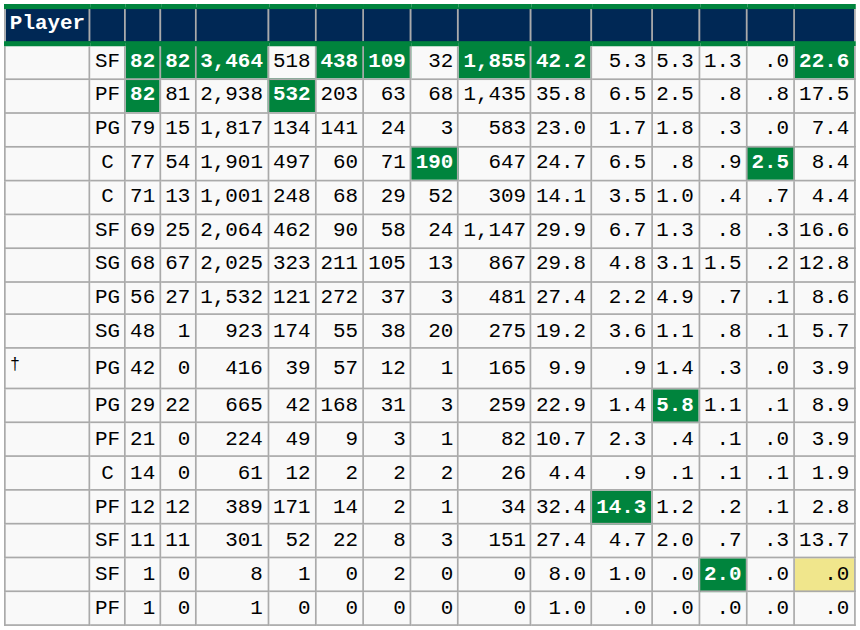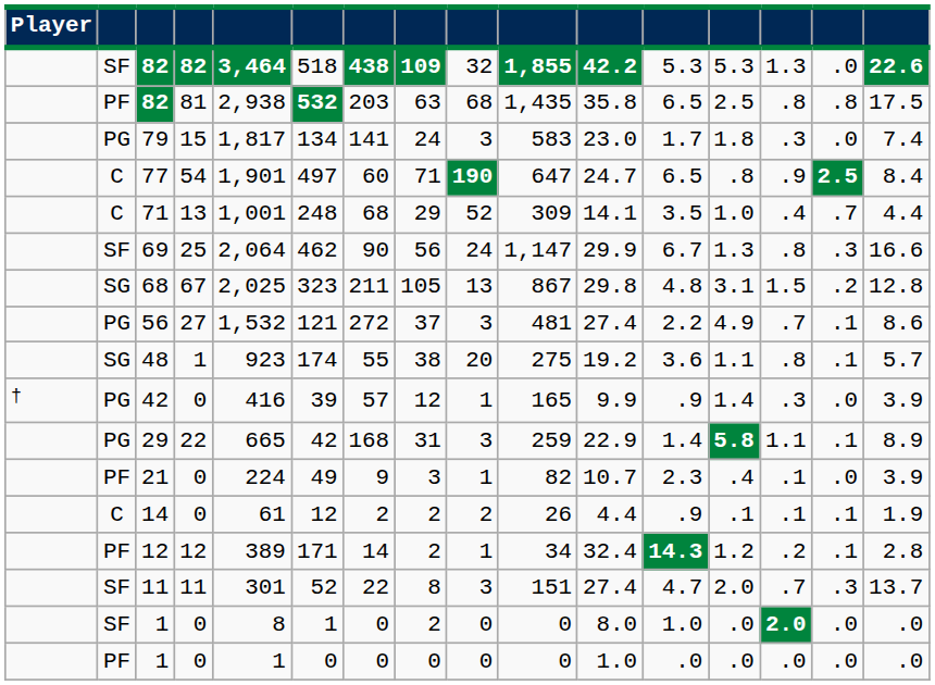 <table class="wikitable sortable" style="font-size: 95%; text-align:right;">
 <tr>
 <th style="background:#002855; color:#FFFFFF; border-top:#00843D 3px solid; border-bottom:#00843D 3px solid;">Player</th>
 <th style="background:#002855; color:#FFFFFF; border-top:#00843D 3px solid; border-bottom:#00843D 3px solid;"></th>
 <th style="background:#002855; color:#FFFFFF; border-top:#00843D 3px solid; border-bottom:#00843D 3px solid;"></th>
 <th style="background:#002855; color:#FFFFFF; border-top:#00843D 3px solid; border-bottom:#00843D 3px solid;"></th>
 <th style="background:#002855; color:#FFFFFF; border-top:#00843D 3px solid; border-bottom:#00843D 3px solid;"></th>
 <th style="background:#002855; color:#FFFFFF; border-top:#00843D 3px solid; border-bottom:#00843D 3px solid;"></th>
 <th style="background:#002855; color:#FFFFFF; border-top:#00843D 3px solid; border-bottom:#00843D 3px solid;"></th>
 <th style="background:#002855; color:#FFFFFF; border-top:#00843D 3px solid; border-bottom:#00843D 3px solid;"></th>
 <th style="background:#002855; color:#FFFFFF; border-top:#00843D 3px solid; border-bottom:#00843D 3px solid;"></th>
 <th style="background:#002855; color:#FFFFFF; border-top:#00843D 3px solid; border-bottom:#00843D 3px solid;"></th>
 <th style="background:#002855; color:#FFFFFF; border-top:#00843D 3px solid; border-bottom:#00843D 3px solid;"></th>
 <th style="background:#002855; color:#FFFFFF; border-top:#00843D 3px solid; border-bottom:#00843D 3px solid;"></th>
 <th style="background:#002855; color:#FFFFFF; border-top:#00843D 3px solid; border-bottom:#00843D 3px solid;"></th>
 <th style="background:#002855; color:#FFFFFF; border-top:#00843D 3px solid; border-bottom:#00843D 3px solid;"></th>
 <th style="background:#002855; color:#FFFFFF; border-top:#00843D 3px solid; border-bottom:#00843D 3px solid;"></th>
 <th style="background:#002855; color:#FFFFFF; border-top:#00843D 3px solid; border-bottom:#00843D 3px solid;"></th>
 </tr>
 <tr>
 <td style="text-align:left;"></td>
 <td style="text-align:center;">SF</td>
 <td style="background:#00843D; color:#FFFFFF;"><strong>82</strong></td>
 <td style="background:#00843D; color:#FFFFFF;"><strong>82</strong></td>
 <td style="background:#00843D; color:#FFFFFF;"><strong>3,464</strong></td>
 <td>518</td>
 <td style="background:#00843D; color:#FFFFFF;"><strong>438</strong></td>
 <td style="background:#00843D; color:#FFFFFF;"><strong>109</strong></td>
 <td>32</td>
 <td style="background:#00843D; color:#FFFFFF;"><strong>1,855</strong></td>
 <td style="background:#00843D; color:#FFFFFF;"><strong>42.2</strong></td>
 <td>5.3</td>
 <td>5.3</td>
 <td>1.3</td>
 <td>.0</td>
 <td style="background:#00843D; color:#FFFFFF;"><strong>22.6</strong></td>
 </tr>
 <tr>
 <td style="text-align:left;"></td>
 <td style="text-align:center;">PF</td>
 <td style="background:#00843D; color:#FFFFFF;"><strong>82</strong></td>
 <td>81</td>
 <td>2,938</td>
 <td style="background:#00843D; color:#FFFFFF;"><strong>532</strong></td>
 <td>203</td>
 <td>63</td>
 <td>68</td>
 <td>1,435</td>
 <td>35.8</td>
 <td>6.5</td>
 <td>2.5</td>
 <td>.8</td>
 <td>.8</td>
 <td>17.5</td>
 </tr>
 <tr>
 <td style="text-align:left;"></td>
 <td style="text-align:center;">PG</td>
 <td>79</td>
 <td>15</td>
 <td>1,817</td>
 <td>134</td>
 <td>141</td>
 <td>24</td>
 <td>3</td>
 <td>583</td>
 <td>23.0</td>
 <td>1.7</td>
 <td>1.8</td>
 <td>.3</td>
 <td>.0</td>
 <td>7.4</td>
 </tr>
 <tr>
 <td style="text-align:left;"></td>
 <td style="text-align:center;">C</td>
 <td>77</td>
 <td>54</td>
 <td>1,901</td>
 <td>497</td>
 <td>60</td>
 <td>71</td>
 <td style="background:#00843D; color:#FFFFFF;"><strong>190</strong></td>
 <td>647</td>
 <td>24.7</td>
 <td>6.5</td>
 <td>.8</td>
 <td>.9</td>
 <td style="background:#00843D; color:#FFFFFF;"><strong>2.5</strong></td>
 <td>8.4</td>
 </tr>
 <tr>
 <td style="text-align:left;"></td>
 <td style="text-align:center;">C</td>
 <td>71</td>
 <td>13</td>
 <td>1,001</td>
 <td>248</td>
 <td>68</td>
 <td>29</td>
 <td>52</td>
 <td>309</td>
 <td>14.1</td>
 <td>3.5</td>
 <td>1.0</td>
 <td>.4</td>
 <td>.7</td>
 <td>4.4</td>
 </tr>
 <tr>
 <td style="text-align:left;"></td>
 <td style="text-align:center;">SF</td>
 <td>69</td>
 <td>25</td>
 <td>2,064</td>
 <td>462</td>
 <td>90</td>
-<td>58</td>
+<td>56</td>
 <td>24</td>
 <td>1,147</td>
 <td>29.9</td>
 <td>6.7</td>
 <td>1.3</td>
 <td>.8</td>
 <td>.3</td>
 <td>16.6</td>
 </tr>
 <tr>
 <td style="text-align:left;"></td>
 <td style="text-align:center;">SG</td>
 <td>68</td>
 <td>67</td>
 <td>2,025</td>
 <td>323</td>
 <td>211</td>
 <td>105</td>
 <td>13</td>
 <td>867</td>
 <td>29.8</td>
 <td>4.8</td>
 <td>3.1</td>
 <td>1.5</td>
 <td>.2</td>
 <td>12.8</td>
 </tr>
 <tr>
 <td style="text-align:left;"></td>
 <td style="text-align:center;">PG</td>
 <td>56</td>
 <td>27</td>
 <td>1,532</td>
 <td>121</td>
 <td>272</td>
 <td>37</td>
 <td>3</td>
 <td>481</td>
 <td>27.4</td>
 <td>2.2</td>
 <td>4.9</td>
 <td>.7</td>
 <td>.1</td>
 <td>8.6</td>
 </tr>
 <tr>
 <td style="text-align:left;"></td>
 <td style="text-align:center;">SG</td>
 <td>48</td>
 <td>1</td>
 <td>923</td>
 <td>174</td>
 <td>55</td>
 <td>38</td>
 <td>20</td>
 <td>275</td>
 <td>19.2</td>
 <td>3.6</td>
 <td>1.1</td>
 <td>.8</td>
 <td>.1</td>
 <td>5.7</td>
 </tr>
 <tr>
 <td style="text-align:left;"><sup>†</sup></td>
 <td style="text-align:center;">PG</td>
 <td>42</td>
 <td>0</td>
 <td>416</td>
 <td>39</td>
 <td>57</td>
 <td>12</td>
 <td>1</td>
 <td>165</td>
 <td>9.9</td>
 <td>.9</td>
 <td>1.4</td>
 <td>.3</td>
 <td>.0</td>
 <td>3.9</td>
 </tr>
 <tr>
 <td style="text-align:left;"></td>
 <td style="text-align:center;">PG</td>
 <td>29</td>
 <td>22</td>
 <td>665</td>
 <td>42</td>
 <td>168</td>
 <td>31</td>
 <td>3</td>
 <td>259</td>
 <td>22.9</td>
 <td>1.4</td>
 <td style="background:#00843D; color:#FFFFFF;"><strong>5.8</strong></td>
 <td>1.1</td>
 <td>.1</td>
 <td>8.9</td>
 </tr>
 <tr>
 <td style="text-align:left;"></td>
 <td style="text-align:center;">PF</td>
 <td>21</td>
 <td>0</td>
 <td>224</td>
 <td>49</td>
 <td>9</td>
 <td>3</td>
 <td>1</td>
 <td>82</td>
 <td>10.7</td>
 <td>2.3</td>
 <td>.4</td>
 <td>.1</td>
 <td>.0</td>
 <td>3.9</td>
 </tr>
 <tr>
 <td style="text-align:left;"></td>
 <td style="text-align:center;">C</td>
 <td>14</td>
 <td>0</td>
 <td>61</td>
 <td>12</td>
 <td>2</td>
 <td>2</td>
 <td>2</td>
 <td>26</td>
 <td>4.4</td>
 <td>.9</td>
 <td>.1</td>
 <td>.1</td>
 <td>.1</td>
 <td>1.9</td>
 </tr>
 <tr>
 <td style="text-align:left;"></td>
 <td style="text-align:center;">PF</td>
 <td>12</td>
 <td>12</td>
 <td>389</td>
 <td>171</td>
 <td>14</td>
 <td>2</td>
 <td>1</td>
 <td>34</td>
 <td>32.4</td>
 <td style="background:#00843D; color:#FFFFFF;"><strong>14.3</strong></td>
 <td>1.2</td>
 <td>.2</td>
 <td>.1</td>
 <td>2.8</td>
 </tr>
 <tr>
 <td style="text-align:left;"></td>
 <td style="text-align:center;">SF</td>
 <td>11</td>
 <td>11</td>
 <td>301</td>
 <td>52</td>
 <td>22</td>
 <td>8</td>
 <td>3</td>
 <td>151</td>
 <td>27.4</td>
 <td>4.7</td>
 <td>2.0</td>
 <td>.7</td>
 <td>.3</td>
 <td>13.7</td>
 </tr>
 <tr>
 <td style="text-align:left;"></td>
 <td style="text-align:center;">SF</td>
 <td>1</td>
 <td>0</td>
 <td>8</td>
 <td>1</td>
 <td>0</td>
 <td>2</td>
 <td>0</td>
 <td>0</td>
 <td>8.0</td>
 <td>1.0</td>
 <td>.0</td>
 <td style="background:#00843D; color:#FFFFFF;"><strong>2.0</strong></td>
 <td>.0</td>
-<td style="background: khaki;">.0</td>
+<td>.0</td>
 </tr>
 <tr>
 <td style="text-align:left;"></td>
 <td style="text-align:center;">PF</td>
 <td>1</td>
 <td>0</td>
 <td>1</td>
 <td>0</td>
 <td>0</td>
 <td>0</td>
 <td>0</td>
 <td>0</td>
 <td>1.0</td>
 <td>.0</td>
 <td>.0</td>
 <td>.0</td>
 <td>.0</td>
 <td>.0</td>
 </tr>
 </table>
